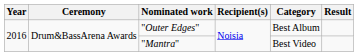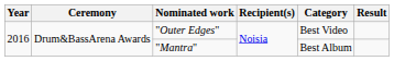 <table class="wikitable">
 <tr>
 <th>Year</th>
 <th>Ceremony</th>
 <th>Nominated work</th>
 <th>Recipient(s)</th>
 <th>Category</th>
 <th>Result</th>
 </tr>
 <tr>
 <td rowspan="2">2016</td>
 <td rowspan="2">Drum&BassArena Awards</td>
 <td>"<em>Outer Edges</em>"</td>
 <td rowspan="2"><a href='#'>Noisia</a></td>
-<td>Best Album</td>
+<td>Best Video</td>
 <td></td>
 </tr>
 <tr>
 <td>"<em>Mantra</em>"</td>
-<td>Best Video</td>
+<td>Best Album</td>
 <td></td>
 </tr>
 </table>
